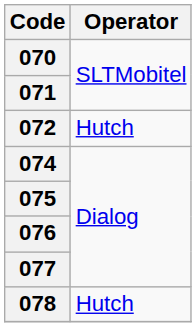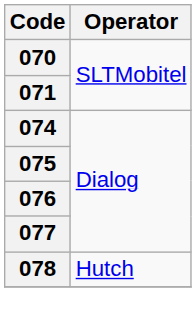 <table class="wikitable">
 <tr>
 <th>Code</th>
 <th>Operator</th>
 </tr>
 <tr>
 <th>070</th>
 <td rowspan="2"><a href='#'>SLTMobitel</a></td>
 </tr>
 <tr>
 <th>071</th>
-</tr>
-<tr>
-<th>072</th>
-<td><a href='#'>Hutch</a> <br></td>
 </tr>
 <tr>
 <th>074</th>
 <td rowspan="4"><a href='#'>Dialog</a> <br></td>
 </tr>
 <tr>
 <th>075</th>
 </tr>
 <tr>
 <th>076</th>
 </tr>
 <tr>
 <th>077</th>
 </tr>
 <tr>
 <th>078</th>
 <td><a href='#'>Hutch</a></td>
 </tr>
 <tr>
 </tr>
 </table>
